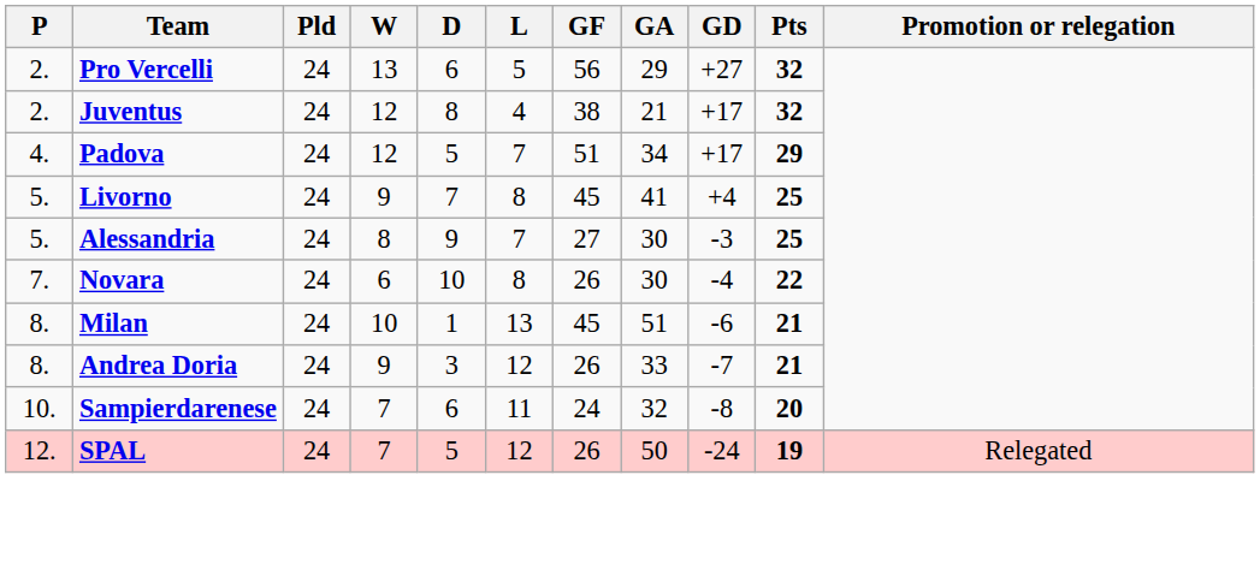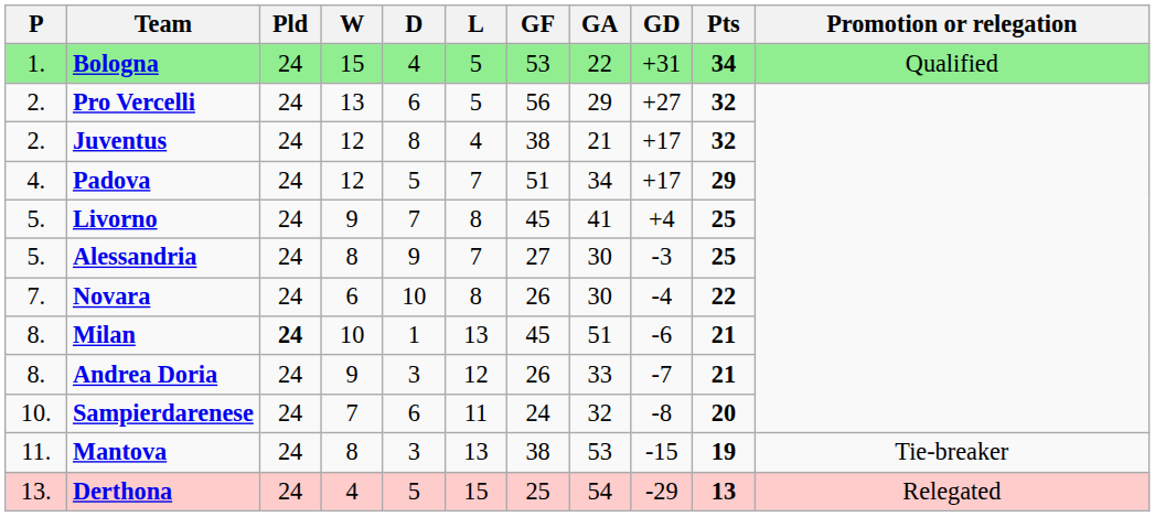 <table class="wikitable sortable" style="text-align: center;">
 <tr>
 <th width=33>P<br></th>
 <th>Team<br></th>
 <th width=33>Pld<br></th>
 <th width=33>W<br></th>
 <th width=33>D<br></th>
 <th width=33>L<br></th>
 <th width=33>GF<br></th>
 <th width=33>GA<br></th>
 <th width=33>GD<br></th>
 <th width=33>Pts<br></th>
 <th class="unsortable" width=250>Promotion or relegation<br></th>
+</tr>
+<tr style="background: #90EE90;">
+<td>1.</td>
+<td align="left"><strong><a href='#'>Bologna</a></strong></td>
+<td>24</td>
+<td>15</td>
+<td>4</td>
+<td>5</td>
+<td>53</td>
+<td>22</td>
+<td>+31</td>
+<td><strong>34</strong></td>
+<td>Qualified</td>
 </tr>
 <tr>
 <td>2.</td>
 <td align="left"><strong><a href='#'>Pro Vercelli</a></strong></td>
 <td>24</td>
 <td>13</td>
 <td>6</td>
 <td>5</td>
 <td>56</td>
 <td>29</td>
 <td>+27</td>
 <td><strong>32</strong></td>
 </tr>
 <tr>
 <td>2.</td>
 <td align="left"><strong><a href='#'>Juventus</a></strong></td>
 <td>24</td>
 <td>12</td>
 <td>8</td>
 <td>4</td>
 <td>38</td>
 <td>21</td>
 <td>+17</td>
 <td><strong>32</strong></td>
 </tr>
 <tr>
 <td>4.</td>
 <td align="left"><strong><a href='#'>Padova</a></strong></td>
 <td>24</td>
 <td>12</td>
 <td>5</td>
 <td>7</td>
 <td>51</td>
 <td>34</td>
 <td>+17</td>
 <td><strong>29</strong></td>
 </tr>
 <tr>
 <td>5.</td>
 <td align="left"><strong><a href='#'>Livorno</a></strong></td>
 <td>24</td>
 <td>9</td>
 <td>7</td>
 <td>8</td>
 <td>45</td>
 <td>41</td>
 <td>+4</td>
 <td><strong>25</strong></td>
 </tr>
 <tr>
 <td>5.</td>
 <td align="left"><strong><a href='#'>Alessandria</a></strong></td>
 <td>24</td>
 <td>8</td>
 <td>9</td>
 <td>7</td>
 <td>27</td>
 <td>30</td>
 <td>-3</td>
 <td><strong>25</strong></td>
 </tr>
 <tr>
 <td>7.</td>
 <td align="left"><strong><a href='#'>Novara</a></strong></td>
 <td>24</td>
 <td>6</td>
 <td>10</td>
 <td>8</td>
 <td>26</td>
 <td>30</td>
 <td>-4</td>
 <td><strong>22</strong></td>
 </tr>
 <tr>
 <td>8.</td>
 <td align="left"><strong><a href='#'>Milan</a></strong></td>
-<td>24</td>
+<td><strong>24</strong></td>
 <td>10</td>
 <td>1</td>
 <td>13</td>
 <td>45</td>
 <td>51</td>
 <td>-6</td>
 <td><strong>21</strong></td>
 </tr>
 <tr>
 <td>8.</td>
 <td align="left"><strong><a href='#'>Andrea Doria</a></strong></td>
 <td>24</td>
 <td>9</td>
 <td>3</td>
 <td>12</td>
 <td>26</td>
 <td>33</td>
 <td>-7</td>
 <td><strong>21</strong></td>
 </tr>
 <tr>
 <td>10.</td>
 <td align="left"><strong><a href='#'>Sampierdarenese</a></strong></td>
 <td>24</td>
 <td>7</td>
 <td>6</td>
 <td>11</td>
 <td>24</td>
 <td>32</td>
 <td>-8</td>
 <td><strong>20</strong></td>
 </tr>
-<tr style="background: #FFCCCC;">
-<td>12.</td>
-<td align="left"><strong><a href='#'>SPAL</a></strong></td>
+<tr>
+<td>11.</td>
+<td align="left"><strong><a href='#'>Mantova</a></strong></td>
 <td>24</td>
-<td>7</td>
+<td>8</td>
+<td>3</td>
+<td>13</td>
+<td>38</td>
+<td>53</td>
+<td>-15</td>
+<td><strong>19</strong></td>
+<td style="text-align:center">Tie-breaker</td>
+</tr>
+<tr style="background:#FFCCCC">
+<td>13.</td>
+<td align="left"><strong><a href='#'>Derthona</a></strong></td>
+<td>24</td>
+<td>4</td>
 <td>5</td>
-<td>12</td>
-<td>26</td>
-<td>50</td>
-<td>-24</td>
-<td><strong>19</strong></td>
-<td style="text-align:center">Relegated</td>
+<td>15</td>
+<td>25</td>
+<td>54</td>
+<td>-29</td>
+<td><strong>13</strong></td>
+<td>Relegated</td>
 </tr>
 </table>
